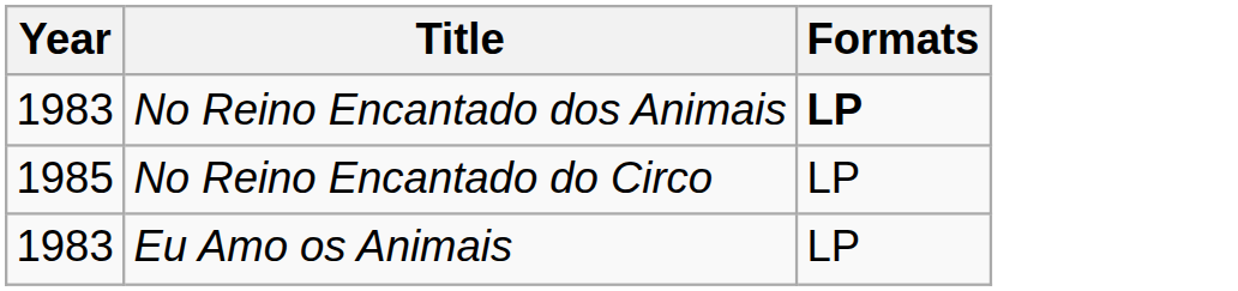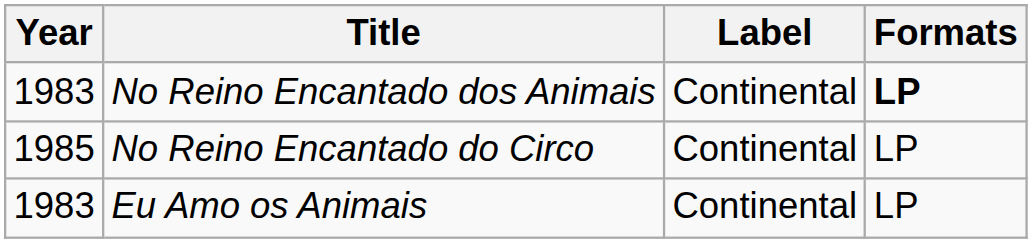 <table class="wikitable plainrowheaders">
 <tr>
 <th>Year</th>
 <th>Title</th>
+<th>Label</th>
 <th>Formats</th>
 </tr>
 <tr>
 <td>1983</td>
 <td><em>No Reino Encantado dos Animais</em></td>
+<td>Continental</td>
 <td><strong>LP</strong></td>
 </tr>
 <tr>
 <td>1985</td>
 <td><em>No Reino Encantado do Circo</em></td>
+<td>Continental</td>
 <td>LP</td>
 </tr>
 <tr>
 <td>1983</td>
 <td><em>Eu Amo os Animais</em></td>
+<td>Continental</td>
 <td>LP</td>
 </tr>
 </table>
